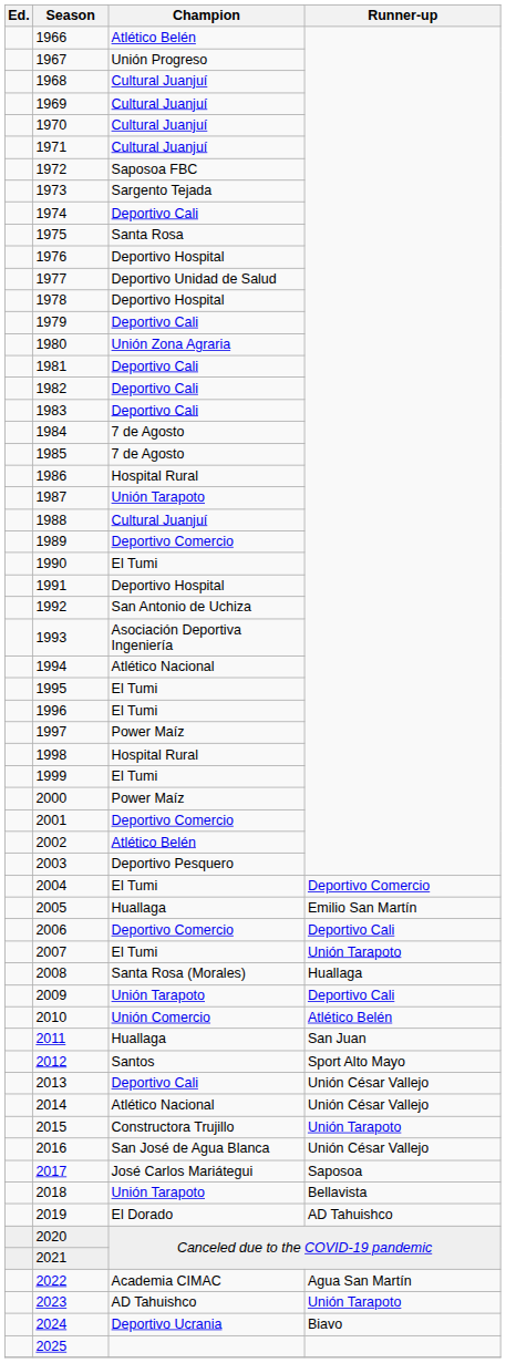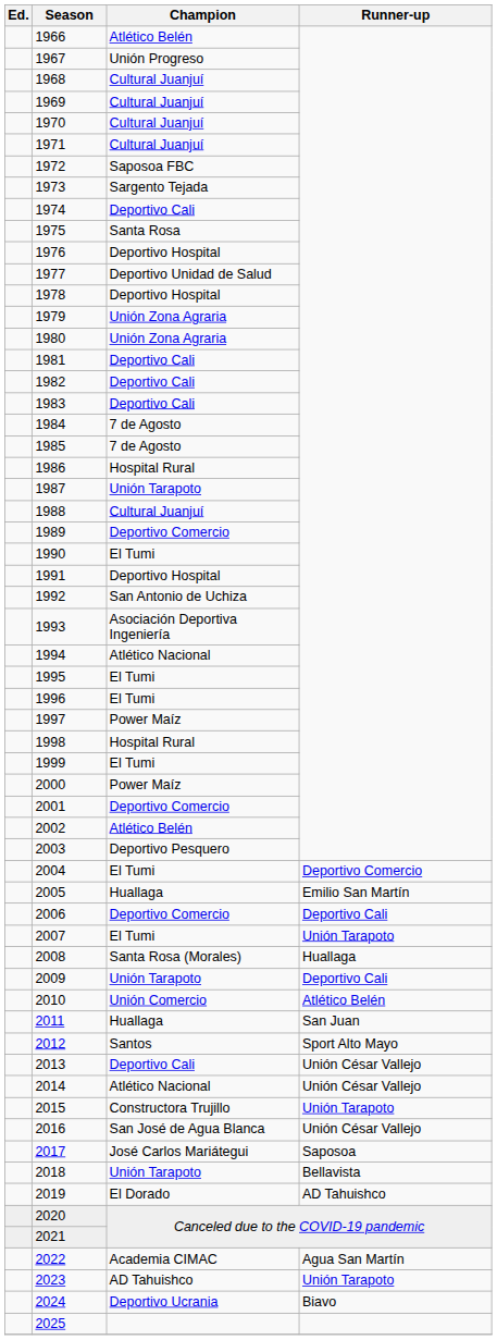 <table class="wikitable sortable">
 <tr>
 <th width=px>Ed.</th>
 <th width=80px>Season</th>
 <th width=220px>Champion</th>
 <th width=220px>Runner-up</th>
 </tr>
 <tr>
 <td></td>
 <td>1966</td>
 <td><a href='#'>Atlético Belén</a></td>
 </tr>
 <tr>
 <td></td>
 <td>1967</td>
 <td>Unión Progreso</td>
 </tr>
 <tr>
 <td></td>
 <td>1968</td>
 <td><a href='#'>Cultural Juanjuí</a></td>
 </tr>
 <tr>
 <td></td>
 <td>1969</td>
 <td><a href='#'>Cultural Juanjuí</a></td>
 </tr>
 <tr>
 <td></td>
 <td>1970</td>
 <td><a href='#'>Cultural Juanjuí</a></td>
 </tr>
 <tr>
 <td></td>
 <td>1971</td>
 <td><a href='#'>Cultural Juanjuí</a></td>
 </tr>
 <tr>
 <td></td>
 <td>1972</td>
 <td>Saposoa FBC</td>
 </tr>
 <tr>
 <td></td>
 <td>1973</td>
 <td>Sargento Tejada</td>
 </tr>
 <tr>
 <td></td>
 <td>1974</td>
 <td><a href='#'>Deportivo Cali</a></td>
 </tr>
 <tr>
 <td></td>
 <td>1975</td>
 <td>Santa Rosa</td>
 </tr>
 <tr>
 <td></td>
 <td>1976</td>
 <td>Deportivo Hospital</td>
 </tr>
 <tr>
 <td></td>
 <td>1977</td>
 <td>Deportivo Unidad de Salud</td>
 </tr>
 <tr>
 <td></td>
 <td>1978</td>
 <td>Deportivo Hospital</td>
 </tr>
 <tr>
 <td></td>
 <td>1979</td>
-<td><a href='#'>Deportivo Cali</a></td>
+<td><a href='#'>Unión Zona Agraria</a></td>
 </tr>
 <tr>
 <td></td>
 <td>1980</td>
 <td><a href='#'>Unión Zona Agraria</a></td>
 </tr>
 <tr>
 <td></td>
 <td>1981</td>
 <td><a href='#'>Deportivo Cali</a></td>
 </tr>
 <tr>
 <td></td>
 <td>1982</td>
 <td><a href='#'>Deportivo Cali</a></td>
 </tr>
 <tr>
 <td></td>
 <td>1983</td>
 <td><a href='#'>Deportivo Cali</a></td>
 </tr>
 <tr>
 <td></td>
 <td>1984</td>
 <td>7 de Agosto</td>
 </tr>
 <tr>
 <td></td>
 <td>1985</td>
 <td>7 de Agosto</td>
 </tr>
 <tr>
 <td></td>
 <td>1986</td>
 <td>Hospital Rural</td>
 </tr>
 <tr>
 <td></td>
 <td>1987</td>
 <td><a href='#'>Unión Tarapoto</a></td>
 </tr>
 <tr>
 <td></td>
 <td>1988</td>
 <td><a href='#'>Cultural Juanjuí</a></td>
 </tr>
 <tr>
 <td></td>
 <td>1989</td>
 <td><a href='#'>Deportivo Comercio</a></td>
 </tr>
 <tr>
 <td></td>
 <td>1990</td>
 <td>El Tumi</td>
 </tr>
 <tr>
 <td></td>
 <td>1991</td>
 <td>Deportivo Hospital</td>
 </tr>
 <tr>
 <td></td>
 <td>1992</td>
 <td>San Antonio de Uchiza</td>
 </tr>
 <tr>
 <td></td>
 <td>1993</td>
 <td>Asociación Deportiva Ingeniería</td>
 </tr>
 <tr>
 <td></td>
 <td>1994</td>
 <td>Atlético Nacional</td>
 </tr>
 <tr>
 <td></td>
 <td>1995</td>
 <td>El Tumi</td>
 </tr>
 <tr>
 <td></td>
 <td>1996</td>
 <td>El Tumi</td>
 </tr>
 <tr>
 <td></td>
 <td>1997</td>
 <td>Power Maíz</td>
 </tr>
 <tr>
 <td></td>
 <td>1998</td>
 <td>Hospital Rural</td>
 </tr>
 <tr>
 <td></td>
 <td>1999</td>
 <td>El Tumi</td>
 </tr>
 <tr>
 <td></td>
 <td>2000</td>
 <td>Power Maíz</td>
 </tr>
 <tr>
 <td></td>
 <td>2001</td>
 <td><a href='#'>Deportivo Comercio</a></td>
 </tr>
 <tr>
 <td></td>
 <td>2002</td>
 <td><a href='#'>Atlético Belén</a></td>
 </tr>
 <tr>
 <td></td>
 <td>2003</td>
 <td>Deportivo Pesquero</td>
 </tr>
 <tr>
 <td></td>
 <td>2004</td>
 <td>El Tumi</td>
 <td><a href='#'>Deportivo Comercio</a></td>
 </tr>
 <tr>
 <td></td>
 <td>2005</td>
 <td>Huallaga</td>
 <td>Emilio San Martín</td>
 </tr>
 <tr>
 <td></td>
 <td>2006</td>
 <td><a href='#'>Deportivo Comercio</a></td>
 <td><a href='#'>Deportivo Cali</a></td>
 </tr>
 <tr>
 <td></td>
 <td>2007</td>
 <td>El Tumi</td>
 <td><a href='#'>Unión Tarapoto</a></td>
 </tr>
 <tr>
 <td></td>
 <td>2008</td>
 <td>Santa Rosa (Morales)</td>
 <td>Huallaga</td>
 </tr>
 <tr>
 <td></td>
 <td>2009</td>
 <td><a href='#'>Unión Tarapoto</a></td>
 <td><a href='#'>Deportivo Cali</a></td>
 </tr>
 <tr>
 <td></td>
 <td>2010</td>
 <td><a href='#'>Unión Comercio</a></td>
 <td><a href='#'>Atlético Belén</a></td>
 </tr>
 <tr>
 <td></td>
 <td><a href='#'>2011</a></td>
 <td>Huallaga</td>
 <td>San Juan</td>
 </tr>
 <tr>
 <td></td>
 <td><a href='#'>2012</a></td>
 <td>Santos</td>
 <td>Sport Alto Mayo</td>
 </tr>
 <tr>
 <td></td>
 <td>2013</td>
 <td><a href='#'>Deportivo Cali</a></td>
 <td>Unión César Vallejo</td>
 </tr>
 <tr>
 <td></td>
 <td>2014</td>
 <td>Atlético Nacional</td>
 <td>Unión César Vallejo</td>
 </tr>
 <tr>
 <td></td>
 <td>2015</td>
 <td>Constructora Trujillo</td>
 <td><a href='#'>Unión Tarapoto</a></td>
 </tr>
 <tr>
 <td></td>
 <td>2016</td>
 <td>San José de Agua Blanca</td>
 <td>Unión César Vallejo</td>
 </tr>
 <tr>
 <td></td>
 <td><a href='#'>2017</a></td>
 <td>José Carlos Mariátegui</td>
 <td>Saposoa</td>
 </tr>
 <tr>
 <td></td>
 <td>2018</td>
 <td><a href='#'>Unión Tarapoto</a></td>
 <td>Bellavista</td>
 </tr>
 <tr>
 <td></td>
 <td>2019</td>
 <td>El Dorado</td>
 <td>AD Tahuishco</td>
 </tr>
 <tr bgcolor=#efefef>
 <td></td>
 <td>2020</td>
 <td rowspan=2 colspan="2" align=center><em>Canceled due to the <a href='#'>COVID-19 pandemic</a></em></td>
 </tr>
 <tr bgcolor=#efefef>
 <td></td>
 <td>2021</td>
 </tr>
 <tr>
 <td></td>
 <td><a href='#'>2022</a></td>
 <td>Academia CIMAC</td>
 <td>Agua San Martín</td>
 </tr>
 <tr>
 <td></td>
 <td><a href='#'>2023</a></td>
 <td>AD Tahuishco</td>
 <td><a href='#'>Unión Tarapoto</a></td>
 </tr>
 <tr>
 <td></td>
 <td><a href='#'>2024</a></td>
 <td><a href='#'>Deportivo Ucrania</a></td>
 <td>Biavo</td>
 </tr>
 <tr>
 <td></td>
 <td><a href='#'>2025</a></td>
 <td></td>
 <td></td>
 </tr>
 <tr>
 </tr>
 </table>
